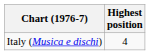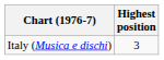 <table class="wikitable">
 <tr>
 <th>Chart (1976-7)</th>
 <th>Highest<br>position</th>
 </tr>
 <tr>
 <td>Italy (<em><a href='#'>Musica e dischi</a></em>)</td>
-<td style="text-align:center">4</td>
+<td style="text-align:center">3</td>
 </tr>
 </table>
